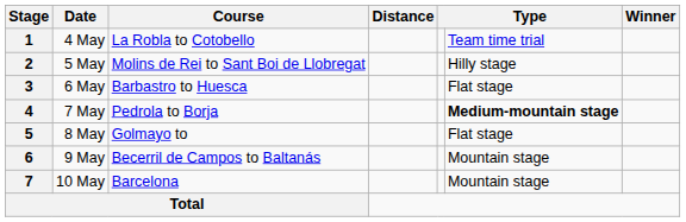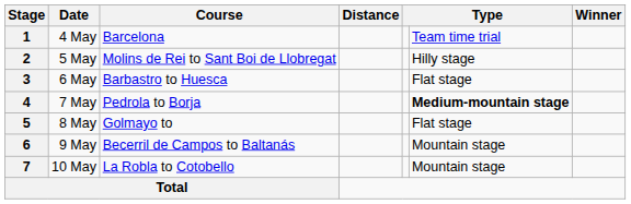 <table class="wikitable sortable">
 <tr>
 <th scope="col">Stage</th>
 <th scope="col">Date</th>
 <th scope="col">Course</th>
 <th scope="col">Distance</th>
 <th colspan="2" scope="col">Type</th>
 <th scope="col">Winner</th>
 </tr>
 <tr>
 <th scope="row">1</th>
 <td style="text-align:right">4 May</td>
-<td><a href='#'>La Robla</a> to <a href='#'>Cotobello</a></td>
+<td><a href='#'>Barcelona</a></td>
 <td style="text-align:center;"></td>
 <td></td>
 <td><a href='#'>Team time trial</a></td>
 <td> </td>
 </tr>
 <tr>
 <th scope="row">2</th>
 <td style="text-align:right">5 May</td>
 <td><a href='#'>Molins de Rei</a> to <a href='#'>Sant Boi de Llobregat</a></td>
 <td style="text-align:center;"></td>
 <td></td>
 <td>Hilly stage</td>
 <td></td>
 </tr>
 <tr>
 <th scope="row">3</th>
 <td style="text-align:right">6 May</td>
 <td><a href='#'>Barbastro</a> to <a href='#'>Huesca</a></td>
 <td style="text-align:center;"></td>
 <td></td>
 <td>Flat stage</td>
 <td></td>
 </tr>
 <tr>
 <th scope="row">4</th>
 <td style="text-align:right">7 May</td>
 <td><a href='#'>Pedrola</a> to <a href='#'>Borja</a></td>
 <td style="text-align:center;"></td>
 <td></td>
 <td><strong>Medium-mountain stage</strong></td>
 <td></td>
 </tr>
 <tr>
 <th scope="row">5</th>
 <td style="text-align:right">8 May</td>
 <td><a href='#'>Golmayo</a> to </td>
 <td style="text-align:center;"></td>
 <td></td>
 <td>Flat stage</td>
 <td></td>
 </tr>
 <tr>
 <th scope="row">6</th>
 <td style="text-align:right">9 May</td>
 <td><a href='#'>Becerril de Campos</a> to <a href='#'>Baltanás</a></td>
 <td style="text-align:center;"></td>
 <td></td>
 <td>Mountain stage</td>
 <td></td>
 </tr>
 <tr>
 <th scope="row">7</th>
 <td style="text-align:right">10 May</td>
-<td><a href='#'>Barcelona</a></td>
+<td><a href='#'>La Robla</a> to <a href='#'>Cotobello</a></td>
 <td style="text-align:center;"></td>
 <td></td>
 <td>Mountain stage</td>
 <td></td>
 </tr>
 <tr>
 <th colspan="3">Total</th>
 <td colspan="4" style="text-align:center"></td>
 </tr>
 </table>
